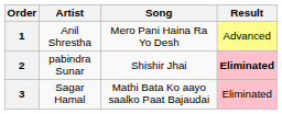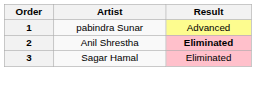 <table class="wikitable" style="text-align: center; width:65%;">
 <tr>
 <th>Order</th>
 <th>Artist</th>
-<th>Song</th>
 <th>Result</th>
 </tr>
 <tr>
 <th>1</th>
-<td>Anil Shrestha</td>
-<td>Mero Pani Haina Ra Yo Desh</td>
+<td>pabindra Sunar</td>
 <td style="background:#fdfc8f">Advanced</td>
 </tr>
 <tr>
 <th>2</th>
-<td>pabindra Sunar</td>
-<td>Shishir Jhai</td>
+<td>Anil Shrestha</td>
 <td style="background:pink"><strong>Eliminated</strong></td>
 </tr>
 <tr>
 <th>3</th>
 <td>Sagar Hamal</td>
-<td>Mathi Bata Ko aayo saalko Paat Bajaudai</td>
 <td style="background:pink">Eliminated</td>
 </tr>
 </table>
